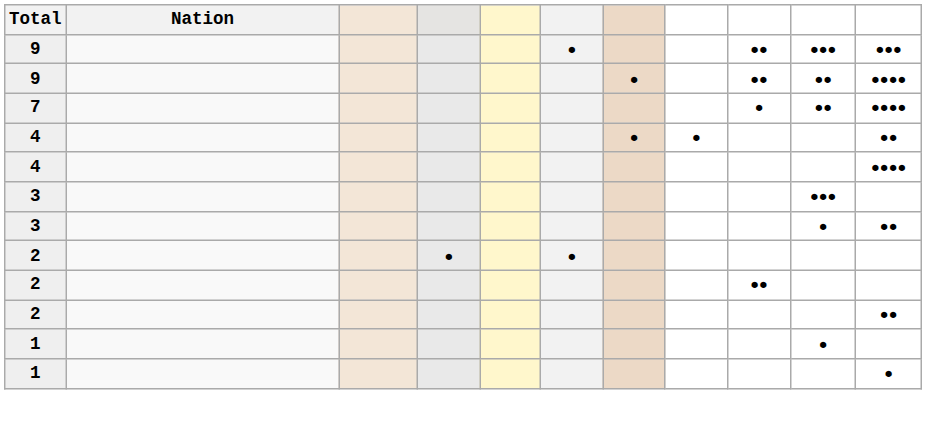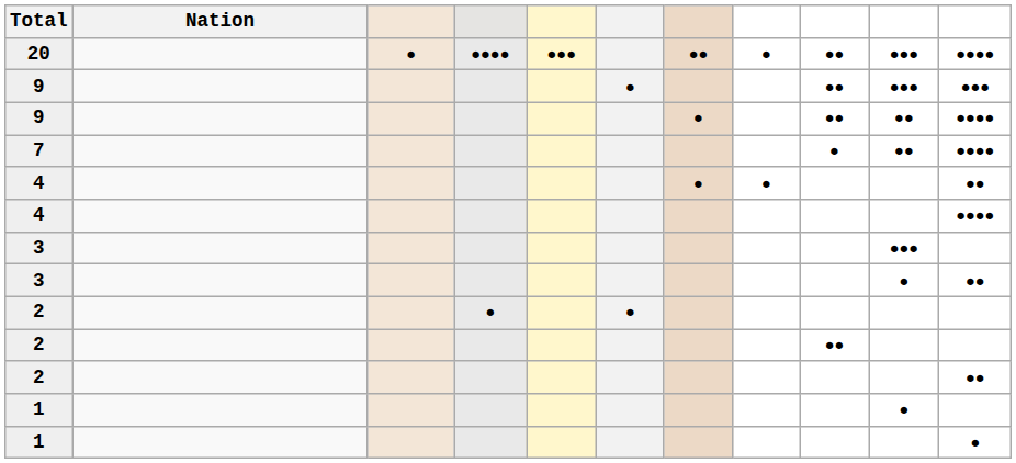 <table class="sortable wikitable" style="font-size:90%">
 <tr>
 <th width="30">Total</th>
 <th width="200">Nation</th>
 <th width="55" style="background:#F3E6D7;"></th>
 <th width="41" style="background:#E5E4E2;"></th>
 <th width="41" style="background:#fff7cc;"></th>
 <th width="41" style="background:#f2f2f2;"></th>
 <th width="41" style="background:#ecd9c6;"></th>
 <th width="41" style="background:#fff;"></th>
 <th width="41" style="background:#fff;"></th>
 <th width="41" style="background:#fff;"></th>
 <th width="41" style="background:#fff;"></th>
+</tr>
+<tr align="center">
+<td style="background:#efefef;"><strong>20</strong></td>
+<td align="left"></td>
+<td style="background:#F3E6D7;"> <small>●</small></td>
+<td style="background:#E9E9E9;"> <small>●●●●</small></td>
+<td style="background:#fff7cc;"> <small>●●●</small></td>
+<td style="background:#f2f2f2;"> <small> </small></td>
+<td style="background:#ecd9c6;"> <small>●●</small></td>
+<td style="background:#fff;"> <small>●</small></td>
+<td style="background:#fff;"> <small>●●</small></td>
+<td style="background:#fff;"> <small>●●●</small></td>
+<td style="background:#fff;"> <small>●●●●</small></td>
 </tr>
 <tr align="center">
 <td style="background:#efefef;"><strong>9</strong></td>
 <td align="left"></td>
 <td style="background:#F3E6D7;"> <small> </small></td>
 <td style="background:#E9E9E9;"> <small> </small></td>
 <td style="background:#fff7cc;"> <small> </small></td>
 <td style="background:#f2f2f2;"> <small>●</small></td>
 <td style="background:#ecd9c6;"> <small></small></td>
 <td style="background:#fff;"> <small> </small></td>
 <td style="background:#fff;"> <small>●●</small></td>
 <td style="background:#fff;"> <small>●●●</small></td>
 <td style="background:#fff;"> <small>●●●</small></td>
 </tr>
 <tr align="center">
 <td style="background:#efefef;"><strong>9</strong></td>
 <td align="left"></td>
 <td style="background:#F3E6D7;"> <small> </small></td>
 <td style="background:#E9E9E9;"> <small> </small></td>
 <td style="background:#fff7cc;"> <small> </small></td>
 <td style="background:#f2f2f2;"> <small> </small></td>
 <td style="background:#ecd9c6;"> <small>●</small></td>
 <td style="background:#fff;"> <small> </small></td>
 <td style="background:#fff;"> <small>●●</small></td>
 <td style="background:#fff;"> <small>●●</small></td>
 <td style="background:#fff;"> <small>●●●●</small></td>
 </tr>
 <tr align="center">
 <td style="background:#efefef;"><strong>7</strong></td>
 <td align="left"></td>
 <td style="background:#F3E6D7;"> <small> </small></td>
 <td style="background:#E9E9E9;"> <small> </small></td>
 <td style="background:#fff7cc;"> <small> </small></td>
 <td style="background:#f2f2f2;"> <small> </small></td>
 <td style="background:#ecd9c6;"> <small></small></td>
 <td style="background:#fff;"> <small> </small></td>
 <td style="background:#fff;"> <small>●</small></td>
 <td style="background:#fff;"> <small>●●</small></td>
 <td style="background:#fff;"> <small>●●●●</small></td>
 </tr>
 <tr align="center">
 <td style="background:#efefef;"><strong>4</strong></td>
 <td align="left"></td>
 <td style="background:#F3E6D7;"> <small> </small></td>
 <td style="background:#E9E9E9;"> <small> </small></td>
 <td style="background:#fff7cc;"> <small> </small></td>
 <td style="background:#f2f2f2;"> <small> </small></td>
 <td style="background:#ecd9c6;"> <small>●</small></td>
 <td style="background:#fff;"> <small>●</small></td>
 <td style="background:#fff;"> <small> </small></td>
 <td style="background:#fff;"> <small> </small></td>
 <td style="background:#fff;"> <small>●●</small></td>
 </tr>
 <tr align="center">
 <td style="background:#efefef;"><strong>4</strong></td>
 <td align="left"></td>
 <td style="background:#F3E6D7;"> <small> </small></td>
 <td style="background:#E9E9E9;"> <small> </small></td>
 <td style="background:#fff7cc;"> <small> </small></td>
 <td style="background:#f2f2f2;"> <small> </small></td>
 <td style="background:#ecd9c6;"> <small></small></td>
 <td style="background:#fff;"> <small> </small></td>
 <td style="background:#fff;"> <small> </small></td>
 <td style="background:#fff;"> <small> </small></td>
 <td style="background:#fff;"> <small>●●●●</small></td>
 </tr>
 <tr align="center">
 <td style="background:#efefef;"><strong>3</strong></td>
 <td align="left"></td>
 <td style="background:#F3E6D7;"> <small> </small></td>
 <td style="background:#E9E9E9;"> <small> </small></td>
 <td style="background:#fff7cc;"> <small> </small></td>
 <td style="background:#f2f2f2;"> <small> </small></td>
 <td style="background:#ecd9c6;"> <small></small></td>
 <td style="background:#fff;"> <small> </small></td>
 <td style="background:#fff;"> <small> </small></td>
 <td style="background:#fff;"> <small>●●●</small></td>
 <td style="background:#fff;"> <small> </small></td>
 </tr>
 <tr align="center">
 <td style="background:#efefef;"><strong>3</strong></td>
 <td align="left"></td>
 <td style="background:#F3E6D7;"> <small> </small></td>
 <td style="background:#E9E9E9;"> <small> </small></td>
 <td style="background:#fff7cc;"> <small> </small></td>
 <td style="background:#f2f2f2;"> <small> </small></td>
 <td style="background:#ecd9c6;"> <small></small></td>
 <td style="background:#fff;"> <small> </small></td>
 <td style="background:#fff;"> <small> </small></td>
 <td style="background:#fff;"> <small>●</small></td>
 <td style="background:#fff;"> <small>●●</small></td>
 </tr>
 <tr align="center">
 <td style="background:#efefef;"><strong>2</strong></td>
 <td align="left"></td>
 <td style="background:#F3E6D7;"> <small> </small></td>
 <td style="background:#E9E9E9;"> <small>●</small></td>
 <td style="background:#fff7cc;"> <small> </small></td>
 <td style="background:#f2f2f2;"> <small>●</small></td>
 <td style="background:#ecd9c6;"> <small></small></td>
 <td style="background:#fff;"> <small> </small></td>
 <td style="background:#fff;"> <small> </small></td>
 <td style="background:#fff;"> <small> </small></td>
 <td style="background:#fff;"> <small> </small></td>
 </tr>
 <tr align="center">
 <td style="background:#efefef;"><strong>2</strong></td>
 <td align="left"></td>
 <td style="background:#F3E6D7;"> <small> </small></td>
 <td style="background:#E9E9E9;"> <small> </small></td>
 <td style="background:#fff7cc;"> <small> </small></td>
 <td style="background:#f2f2f2;"> <small> </small></td>
 <td style="background:#ecd9c6;"> <small></small></td>
 <td style="background:#fff;"> <small> </small></td>
 <td style="background:#fff;"> <small>●●</small></td>
 <td style="background:#fff;"> <small> </small></td>
 <td style="background:#fff;"> <small> </small></td>
 </tr>
 <tr align="center">
 <td style="background:#efefef;"><strong>2</strong></td>
 <td align="left"></td>
 <td style="background:#F3E6D7;"> <small> </small></td>
 <td style="background:#E9E9E9;"> <small> </small></td>
 <td style="background:#fff7cc;"> <small> </small></td>
 <td style="background:#f2f2f2;"> <small> </small></td>
 <td style="background:#ecd9c6;"> <small></small></td>
 <td style="background:#fff;"> <small> </small></td>
 <td style="background:#fff;"> <small> </small></td>
 <td style="background:#fff;"> <small> </small></td>
 <td style="background:#fff;"> <small>●●</small></td>
 </tr>
 <tr align="center">
 <td style="background:#efefef;"><strong>1</strong></td>
 <td align="left"></td>
 <td style="background:#F3E6D7;"> <small> </small></td>
 <td style="background:#E9E9E9;"> <small> </small></td>
 <td style="background:#fff7cc;"> <small> </small></td>
 <td style="background:#f2f2f2;"> <small> </small></td>
 <td style="background:#ecd9c6;"> <small></small></td>
 <td style="background:#fff;"> <small> </small></td>
 <td style="background:#fff;"> <small> </small></td>
 <td style="background:#fff;"> <small>●</small></td>
 <td style="background:#fff;"> <small> </small></td>
 </tr>
 <tr align="center">
 <td style="background:#efefef;"><strong>1</strong></td>
 <td align="left"></td>
 <td style="background:#F3E6D7;"> <small> </small></td>
 <td style="background:#E9E9E9;"> <small> </small></td>
 <td style="background:#fff7cc;"> <small> </small></td>
 <td style="background:#f2f2f2;"> <small> </small></td>
 <td style="background:#ecd9c6;"> <small></small></td>
 <td style="background:#fff;"> <small> </small></td>
 <td style="background:#fff;"> <small> </small></td>
 <td style="background:#fff;"> <small> </small></td>
 <td style="background:#fff;"> <small>●</small></td>
 </tr>
 </table>
